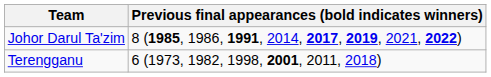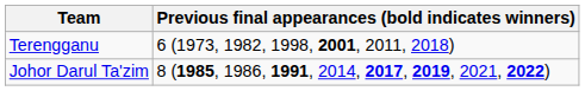 <table class="wikitable">
 <tr>
 <th>Team</th>
 <th>Previous final appearances (bold indicates winners)</th>
 </tr>
 <tr>
+<td><a href='#'>Terengganu</a></td>
+<td>6 (1973, 1982, 1998, <strong>2001</strong>, 2011, <a href='#'>2018</a>)</td>
+</tr>
+<tr>
 <td><a href='#'>Johor Darul Ta'zim</a></td>
 <td>8 (<strong>1985</strong>, 1986, <strong>1991</strong>, <a href='#'>2014</a>, <strong><a href='#'>2017</a></strong>, <strong><a href='#'>2019</a></strong>, <a href='#'>2021</a>, <strong><a href='#'>2022</a></strong>)</td>
 </tr>
-<tr>
-<td><a href='#'>Terengganu</a></td>
-<td>6 (1973, 1982, 1998, <strong>2001</strong>, 2011, <a href='#'>2018</a>)</td>
-</tr>
 </table>
